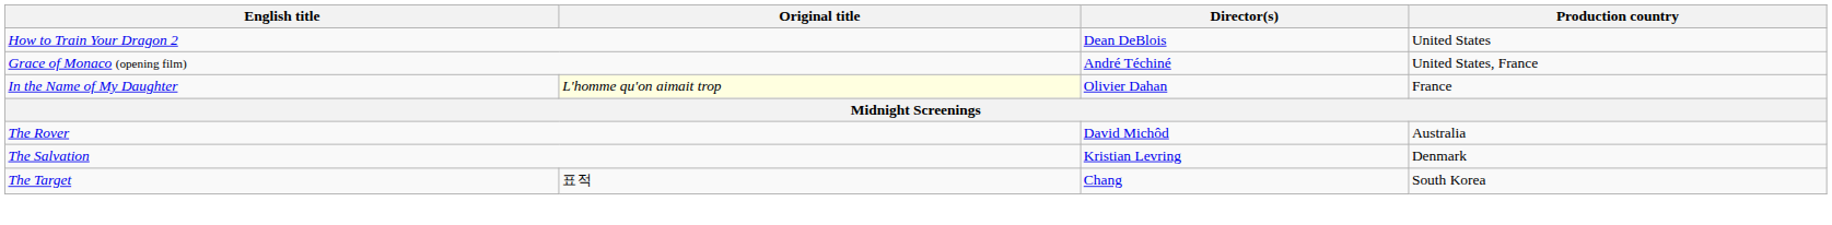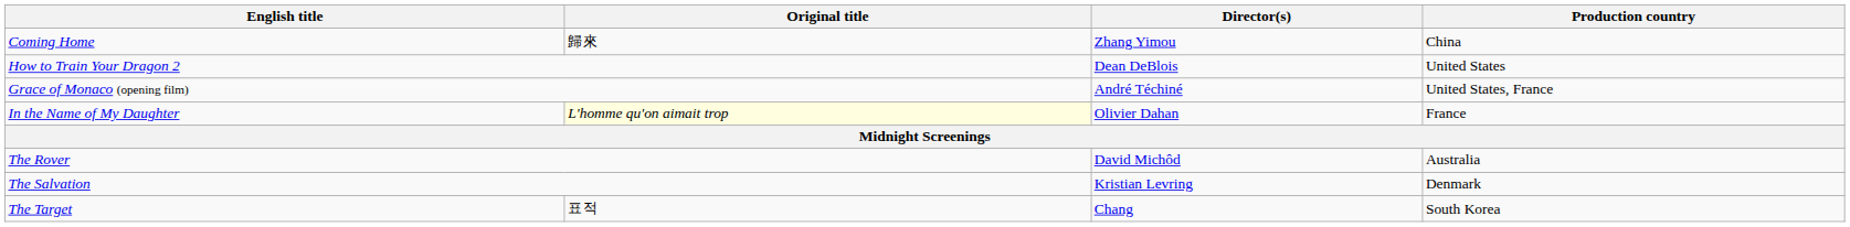 <table class="wikitable" width="100%" cellpadding="5">
 <tr>
 <th scope="col">English title</th>
 <th scope="col">Original title</th>
 <th scope="col">Director(s)</th>
 <th scope="col">Production country</th>
+</tr>
+<tr>
+<td><em><a href='#'>Coming Home</a></em></td>
+<td>歸來</td>
+<td><a href='#'>Zhang Yimou</a></td>
+<td>China</td>
 </tr>
 <tr>
 <td colspan=2><em><a href='#'>How to Train Your Dragon 2</a></em></td>
 <td><a href='#'>Dean DeBlois</a></td>
 <td>United States</td>
 </tr>
 <tr>
 <td colspan=2><em><a href='#'>Grace of Monaco</a></em> <small>(opening film)</small></td>
 <td><a href='#'>André Téchiné</a></td>
 <td>United States, France</td>
 </tr>
 <tr>
 <td><em><a href='#'>In the Name of My Daughter</a></em></td>
 <td style="background: lightyellow;"><em>L'homme qu'on aimait trop</em></td>
 <td><a href='#'>Olivier Dahan</a></td>
 <td>France</td>
 </tr>
 <tr>
 <th colspan="4">Midnight Screenings</th>
 </tr>
 <tr>
 <td colspan=2><em><a href='#'>The Rover</a></em></td>
 <td><a href='#'>David Michôd</a></td>
 <td>Australia</td>
 </tr>
 <tr>
 <td colspan=2><em><a href='#'>The Salvation</a></em></td>
 <td><a href='#'>Kristian Levring</a></td>
 <td>Denmark</td>
 </tr>
 <tr>
 <td><em><a href='#'>The Target</a></em></td>
 <td>표적</td>
 <td><a href='#'>Chang</a></td>
 <td>South Korea</td>
 </tr>
 </table>
